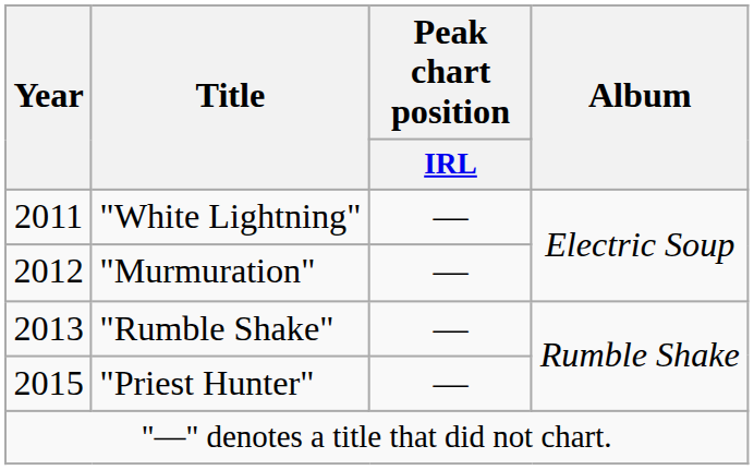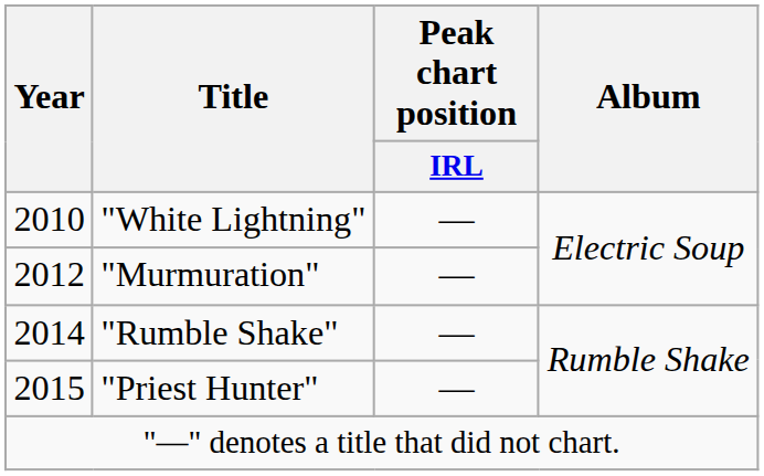 <table class="wikitable" style="text-align:center;">
 <tr>
 <th rowspan=2>Year</th>
 <th rowspan=2>Title</th>
 <th>Peak chart position</th>
 <th rowspan="2">Album</th>
 </tr>
 <tr>
 <th style="width:5em;font-size:85%"><a href='#'>IRL</a></th>
 </tr>
 <tr>
-<td>2011</td>
+<td>2010</td>
 <td style="text-align:left;">"White Lightning"</td>
 <td>—</td>
 <td rowspan="2"><em>Electric Soup</em></td>
 </tr>
 <tr>
 <td>2012</td>
 <td style="text-align:left;">"Murmuration"</td>
 <td>—</td>
 </tr>
 <tr>
-<td>2013</td>
+<td>2014</td>
 <td style="text-align:left;">"Rumble Shake"</td>
 <td>—</td>
 <td rowspan="2"><em>Rumble Shake</em></td>
 </tr>
 <tr>
 <td>2015</td>
 <td style="text-align:left;">"Priest Hunter"</td>
 <td>—</td>
 </tr>
 <tr>
 <td colspan="4" style="font-size:90%">"—" denotes a title that did not chart.</td>
 </tr>
 </table>
